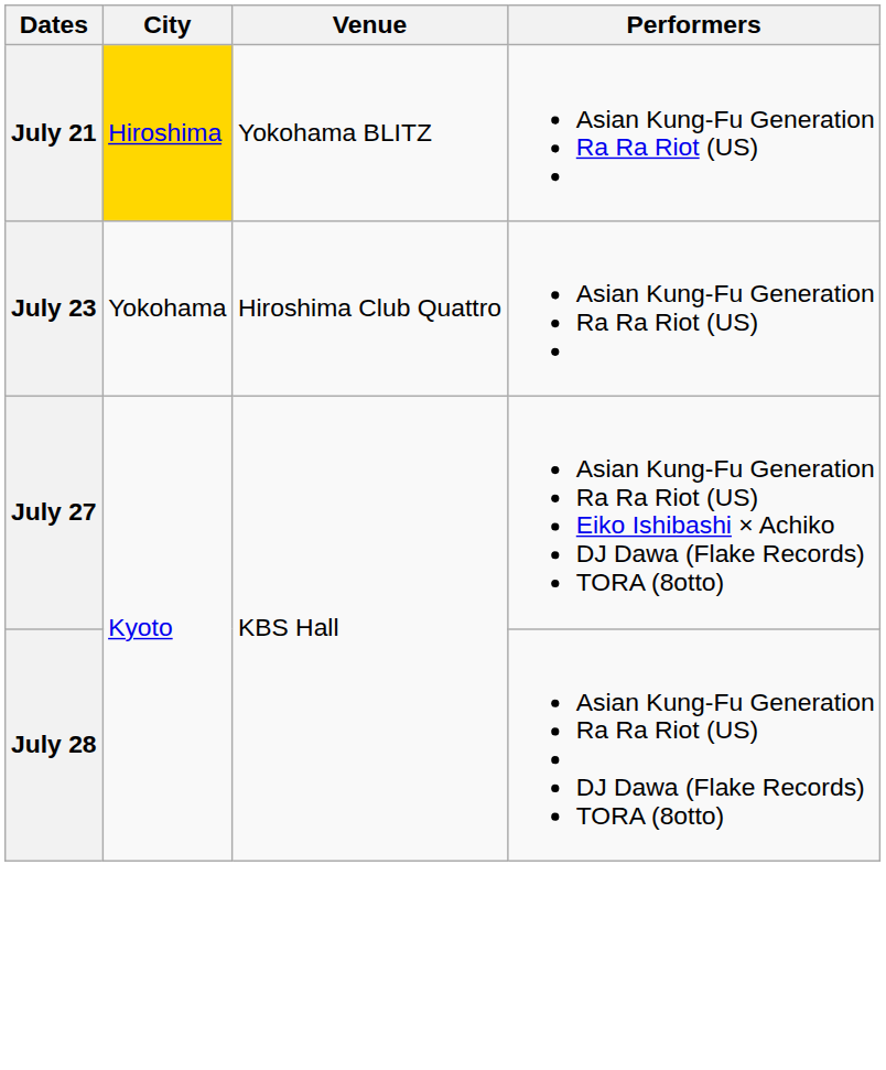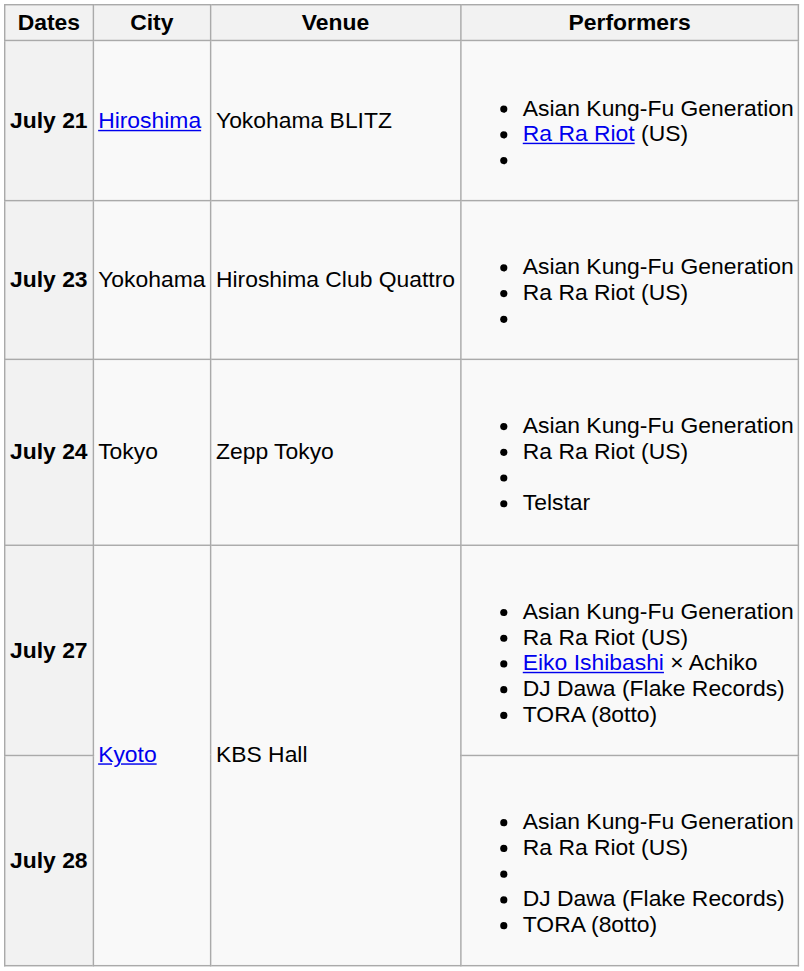 <table class="wikitable">
 <tr>
 <th>Dates</th>
 <th>City</th>
 <th>Venue</th>
 <th>Performers</th>
 </tr>
 <tr>
 <th>July 21</th>
-<td style="background: gold;"><a href='#'>Hiroshima</a></td>
+<td><a href='#'>Hiroshima</a></td>
 <td>Yokohama BLITZ</td>
 <td><br><ul><li>Asian Kung-Fu Generation</li><li><a href='#'>Ra Ra Riot</a> (US)</li><li></li></ul></td>
 </tr>
 <tr>
 <th>July 23</th>
 <td>Yokohama</td>
 <td>Hiroshima Club Quattro</td>
 <td><br><ul><li>Asian Kung-Fu Generation</li><li>Ra Ra Riot (US)</li><li></li></ul></td>
+</tr>
+<tr>
+<th>July 24</th>
+<td>Tokyo</td>
+<td>Zepp Tokyo</td>
+<td><br><ul><li>Asian Kung-Fu Generation</li><li>Ra Ra Riot (US)</li><li></li><li>Telstar</li></ul></td>
 </tr>
 <tr>
 <th>July 27</th>
 <td rowspan="2"><a href='#'>Kyoto</a></td>
 <td rowspan="2">KBS Hall</td>
 <td><br><ul><li>Asian Kung-Fu Generation</li><li>Ra Ra Riot (US)</li><li><a href='#'>Eiko Ishibashi</a> × Achiko</li><li>DJ Dawa (Flake Records)</li><li>TORA (8otto)</li></ul></td>
 </tr>
 <tr>
 <th>July 28</th>
 <td><br><ul><li>Asian Kung-Fu Generation</li><li>Ra Ra Riot (US)</li><li></li><li>DJ Dawa (Flake Records)</li><li>TORA (8otto)</li></ul></td>
 </tr>
 </table>
